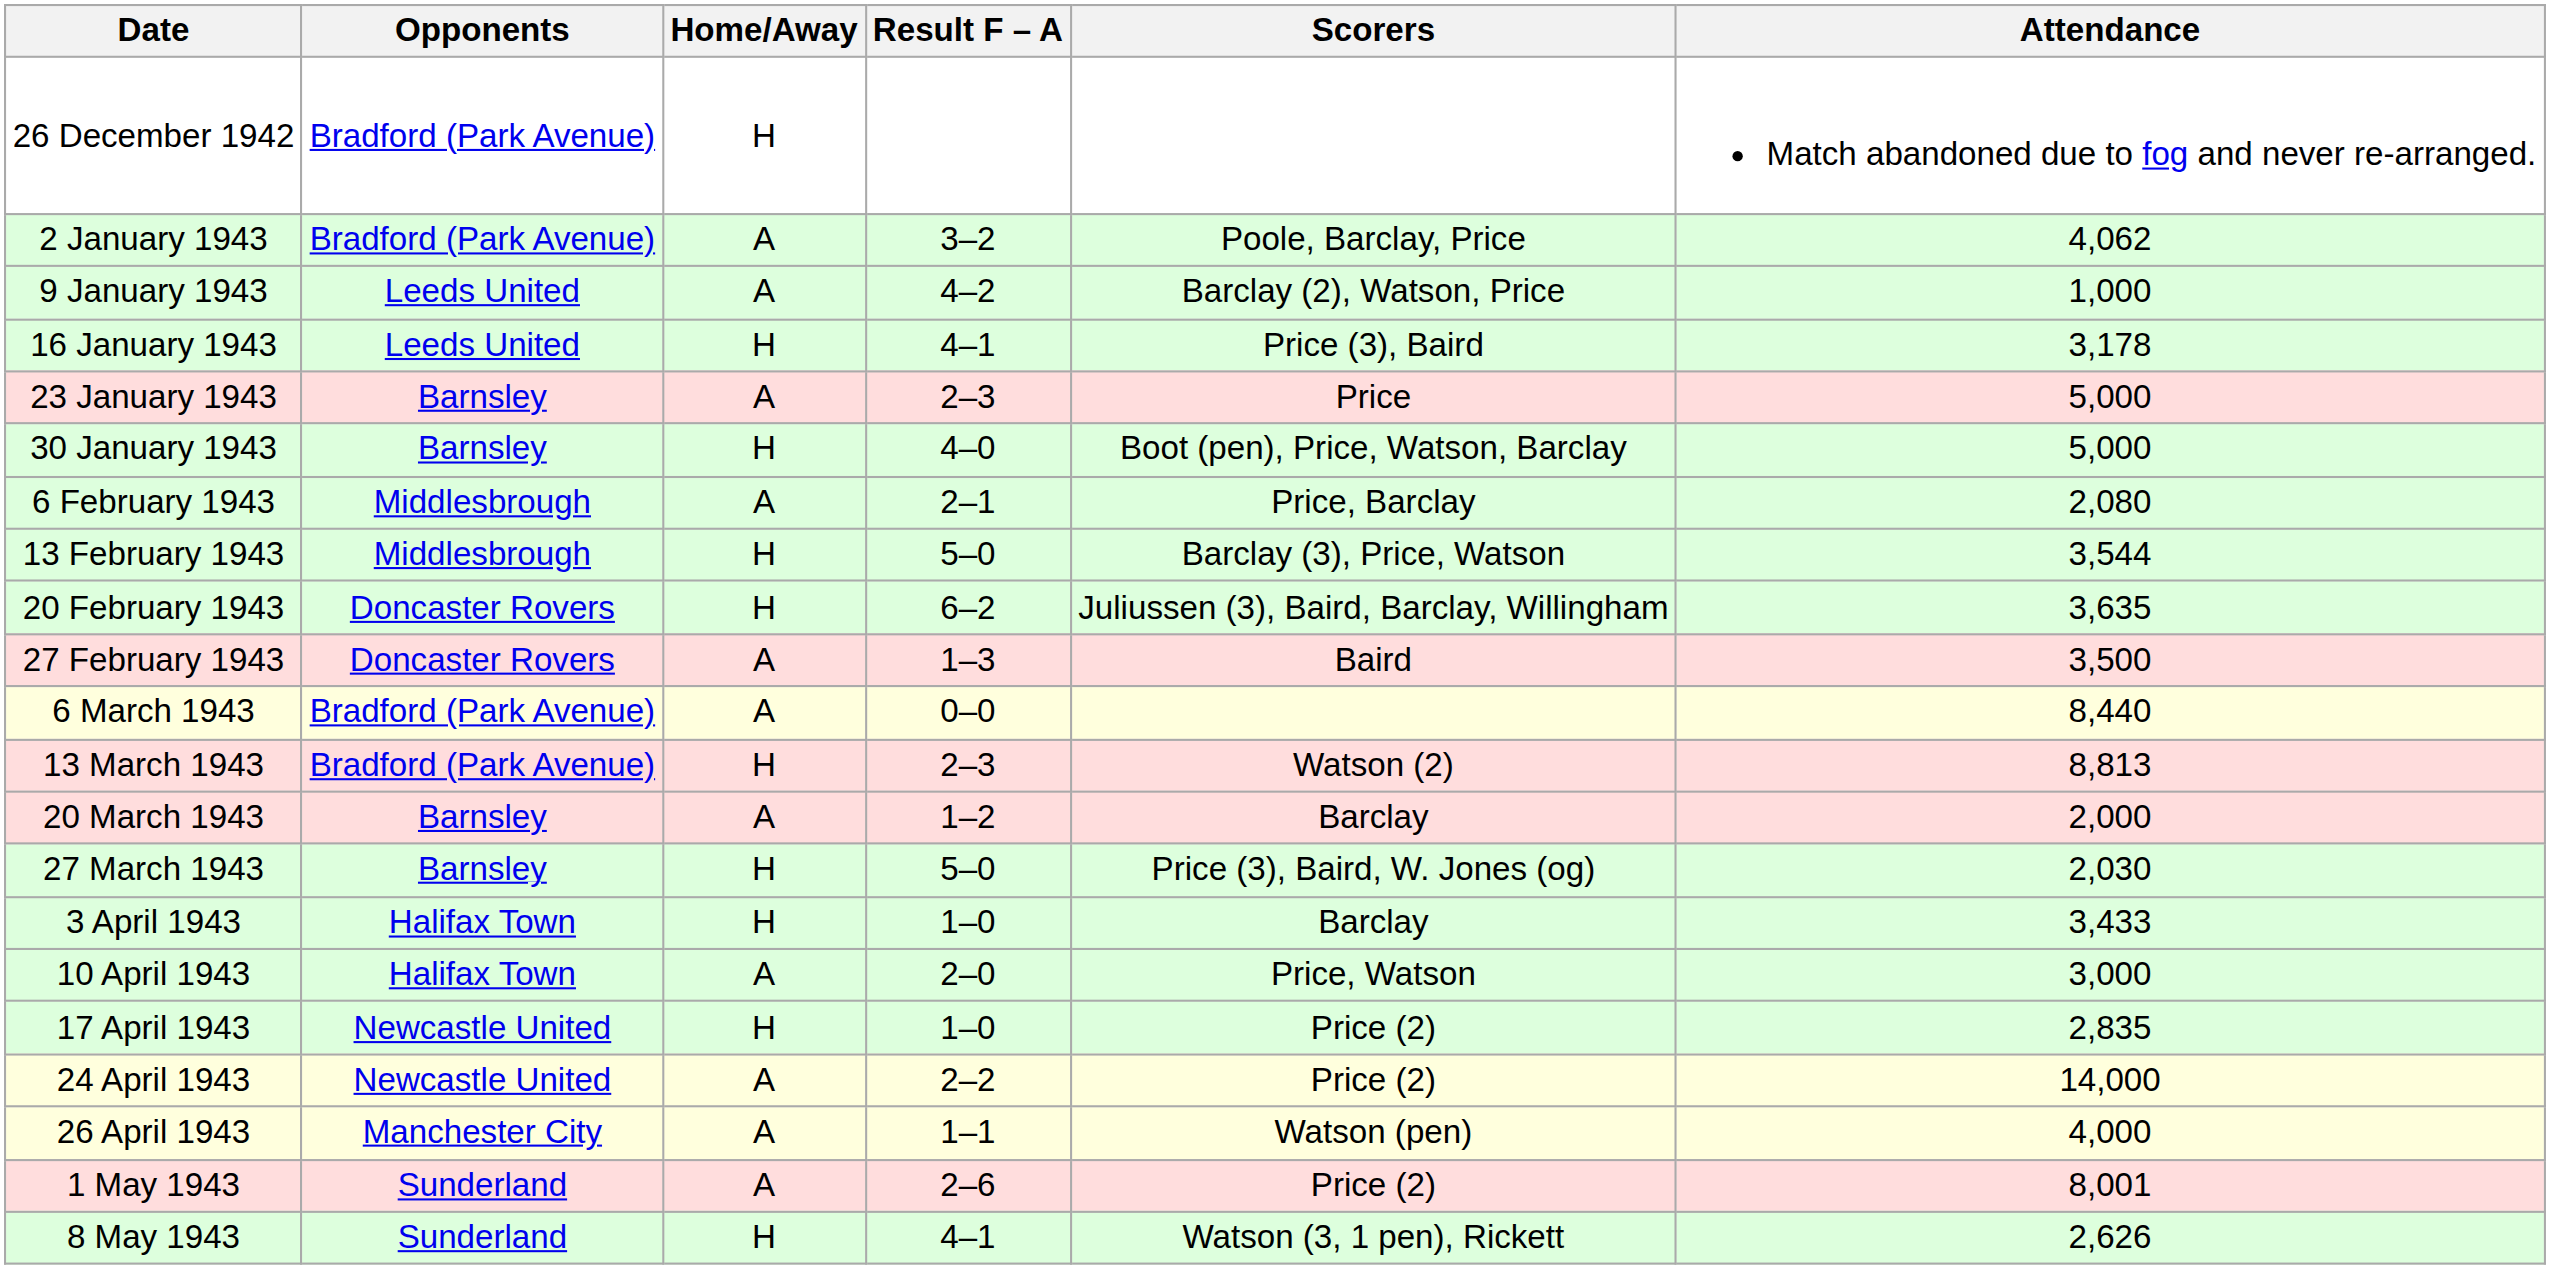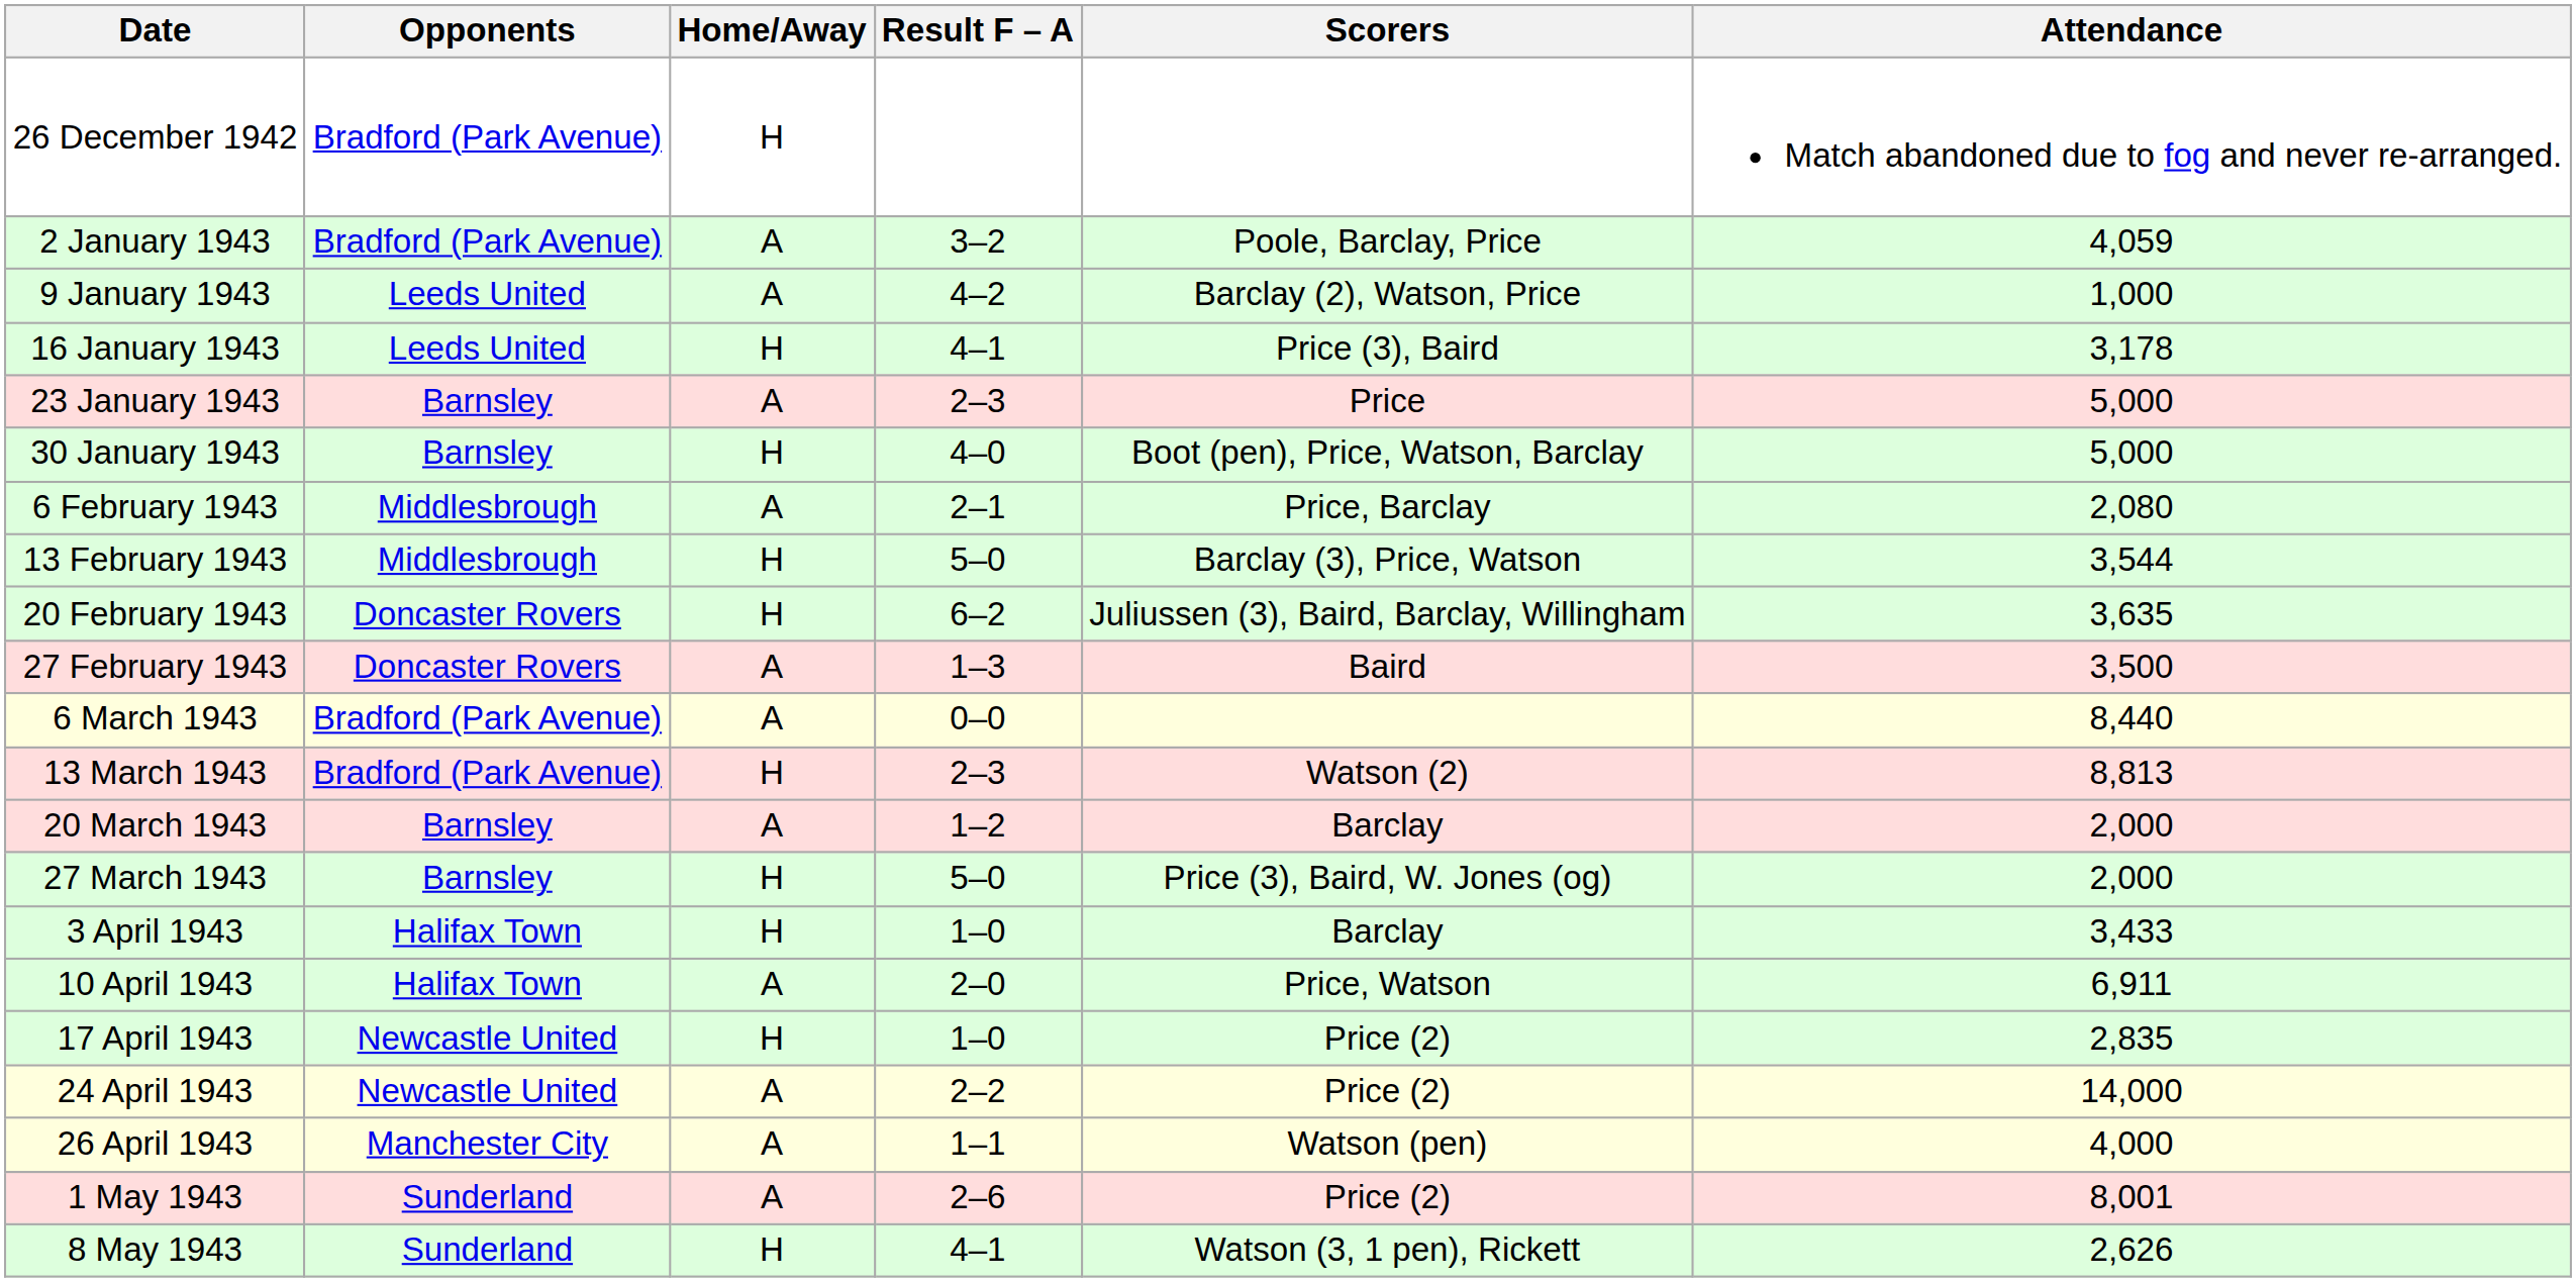 <table class="wikitable" style="text-align:center;">
 <tr>
 <th scope="col">Date</th>
 <th scope="col">Opponents</th>
 <th scope="col">Home/Away</th>
 <th scope="col">Result F – A</th>
 <th scope="col">Scorers</th>
 <th scope="col">Attendance</th>
 </tr>
 <tr style="background: #ffffff">
 <td>26 December 1942</td>
 <td><a href='#'>Bradford (Park Avenue)</a></td>
 <td>H</td>
 <td></td>
 <td></td>
 <td><br><ul><li>Match abandoned due to <a href='#'>fog</a> and never re-arranged.</li></ul></td>
 </tr>
 <tr style="background: #ddffdd">
 <td>2 January 1943</td>
 <td><a href='#'>Bradford (Park Avenue)</a></td>
 <td>A</td>
 <td>3–2</td>
 <td>Poole, Barclay, Price</td>
-<td>4,062</td>
+<td>4,059</td>
 </tr>
 <tr style="background: #ddffdd">
 <td>9 January 1943</td>
 <td><a href='#'>Leeds United</a></td>
 <td>A</td>
 <td>4–2</td>
 <td>Barclay (2), Watson, Price</td>
 <td>1,000</td>
 </tr>
 <tr style="background: #ddffdd">
 <td>16 January 1943</td>
 <td><a href='#'>Leeds United</a></td>
 <td>H</td>
 <td>4–1</td>
 <td>Price (3), Baird</td>
 <td>3,178</td>
 </tr>
 <tr style="background: #ffdddd">
 <td>23 January 1943</td>
 <td><a href='#'>Barnsley</a></td>
 <td>A</td>
 <td>2–3</td>
 <td>Price</td>
 <td>5,000</td>
 </tr>
 <tr style="background: #ddffdd">
 <td>30 January 1943</td>
 <td><a href='#'>Barnsley</a></td>
 <td>H</td>
 <td>4–0</td>
 <td>Boot (pen), Price, Watson, Barclay</td>
 <td>5,000</td>
 </tr>
 <tr style="background: #ddffdd">
 <td>6 February 1943</td>
 <td><a href='#'>Middlesbrough</a></td>
 <td>A</td>
 <td>2–1</td>
 <td>Price, Barclay</td>
 <td>2,080</td>
 </tr>
 <tr style="background: #ddffdd">
 <td>13 February 1943</td>
 <td><a href='#'>Middlesbrough</a></td>
 <td>H</td>
 <td>5–0</td>
 <td>Barclay (3), Price, Watson</td>
 <td>3,544</td>
 </tr>
 <tr style="background: #ddffdd">
 <td>20 February 1943</td>
 <td><a href='#'>Doncaster Rovers</a></td>
 <td>H</td>
 <td>6–2</td>
 <td>Juliussen (3), Baird, Barclay, Willingham</td>
 <td>3,635</td>
 </tr>
 <tr style="background: #ffdddd">
 <td>27 February 1943</td>
 <td><a href='#'>Doncaster Rovers</a></td>
 <td>A</td>
 <td>1–3</td>
 <td>Baird</td>
 <td>3,500</td>
 </tr>
 <tr style="background: #ffffdd">
 <td>6 March 1943</td>
 <td><a href='#'>Bradford (Park Avenue)</a></td>
 <td>A</td>
 <td>0–0</td>
 <td></td>
 <td>8,440</td>
 </tr>
 <tr style="background: #ffdddd">
 <td>13 March 1943</td>
 <td><a href='#'>Bradford (Park Avenue)</a></td>
 <td>H</td>
 <td>2–3</td>
 <td>Watson (2)</td>
 <td>8,813</td>
 </tr>
 <tr style="background: #ffdddd">
 <td>20 March 1943</td>
 <td><a href='#'>Barnsley</a></td>
 <td>A</td>
 <td>1–2</td>
 <td>Barclay</td>
 <td>2,000</td>
 </tr>
 <tr style="background: #ddffdd">
 <td>27 March 1943</td>
 <td><a href='#'>Barnsley</a></td>
 <td>H</td>
 <td>5–0</td>
 <td>Price (3), Baird, W. Jones (og)</td>
-<td>2,030</td>
+<td>2,000</td>
 </tr>
 <tr style="background: #ddffdd">
 <td>3 April 1943</td>
 <td><a href='#'>Halifax Town</a></td>
 <td>H</td>
 <td>1–0</td>
 <td>Barclay</td>
 <td>3,433</td>
 </tr>
 <tr style="background: #ddffdd">
 <td>10 April 1943</td>
 <td><a href='#'>Halifax Town</a></td>
 <td>A</td>
 <td>2–0</td>
 <td>Price, Watson</td>
-<td>3,000</td>
+<td>6,911</td>
 </tr>
 <tr style="background: #ddffdd">
 <td>17 April 1943</td>
 <td><a href='#'>Newcastle United</a></td>
 <td>H</td>
 <td>1–0</td>
 <td>Price (2)</td>
 <td>2,835</td>
 </tr>
 <tr style="background: #ffffdd">
 <td>24 April 1943</td>
 <td><a href='#'>Newcastle United</a></td>
 <td>A</td>
 <td>2–2</td>
 <td>Price (2)</td>
 <td>14,000</td>
 </tr>
 <tr style="background: #ffffdd">
 <td>26 April 1943</td>
 <td><a href='#'>Manchester City</a></td>
 <td>A</td>
 <td>1–1</td>
 <td>Watson (pen)</td>
 <td>4,000</td>
 </tr>
 <tr style="background: #ffdddd">
 <td>1 May 1943</td>
 <td><a href='#'>Sunderland</a></td>
 <td>A</td>
 <td>2–6</td>
 <td>Price (2)</td>
 <td>8,001</td>
 </tr>
 <tr style="background: #ddffdd">
 <td>8 May 1943</td>
 <td><a href='#'>Sunderland</a></td>
 <td>H</td>
 <td>4–1</td>
 <td>Watson (3, 1 pen), Rickett</td>
 <td>2,626</td>
 </tr>
 </table>
